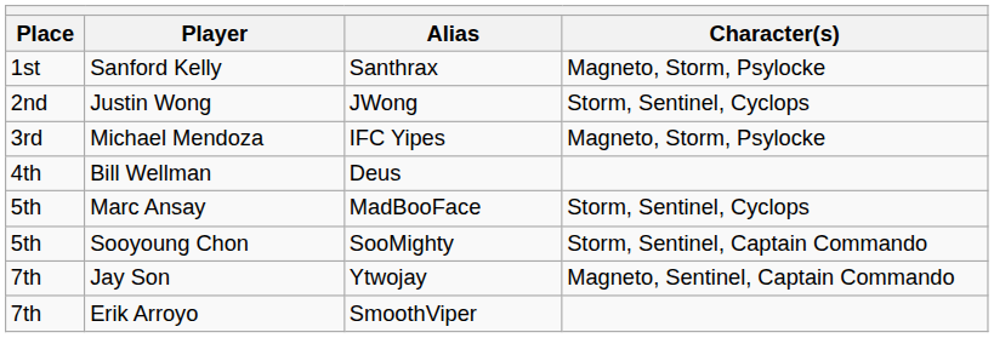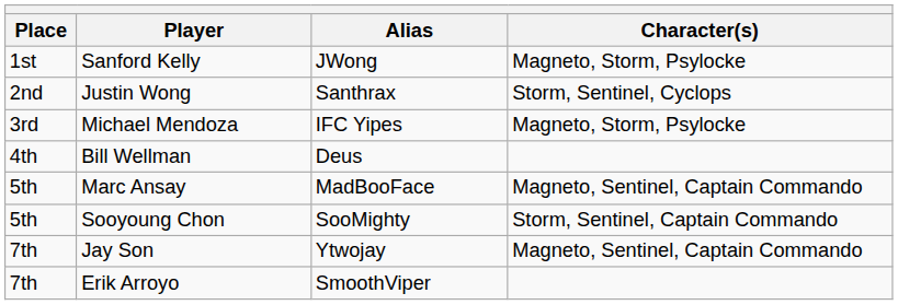 <table class="wikitable">
 <tr>
 <th colspan=4></th>
 </tr>
 <tr>
 <th style="width:50px;">Place</th>
 <th style="width:180px;">Player</th>
 <th style="width:150px;">Alias</th>
 <th style="width:300px;">Character(s)</th>
 </tr>
 <tr>
 <td>1st</td>
 <td> Sanford Kelly</td>
-<td>Santhrax</td>
+<td>JWong</td>
 <td>Magneto, Storm, Psylocke</td>
 </tr>
 <tr>
 <td>2nd</td>
 <td> Justin Wong</td>
-<td>JWong</td>
+<td>Santhrax</td>
 <td>Storm, Sentinel, Cyclops</td>
 </tr>
 <tr>
 <td>3rd</td>
 <td> Michael Mendoza</td>
 <td>IFC Yipes</td>
 <td>Magneto, Storm, Psylocke</td>
 </tr>
 <tr>
 <td>4th</td>
 <td> Bill Wellman</td>
 <td>Deus</td>
 <td></td>
 </tr>
 <tr>
 <td>5th</td>
 <td> Marc Ansay</td>
 <td>MadBooFace</td>
-<td>Storm, Sentinel, Cyclops</td>
+<td>Magneto, Sentinel, Captain Commando</td>
 </tr>
 <tr>
 <td>5th</td>
 <td> Sooyoung Chon</td>
 <td>SooMighty</td>
 <td>Storm, Sentinel, Captain Commando</td>
 </tr>
 <tr>
 <td>7th</td>
 <td> Jay Son</td>
 <td>Ytwojay</td>
 <td>Magneto, Sentinel, Captain Commando</td>
 </tr>
 <tr>
 <td>7th</td>
 <td> Erik Arroyo</td>
 <td>SmoothViper</td>
 <td></td>
 </tr>
 </table>
